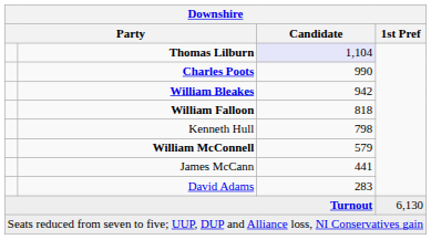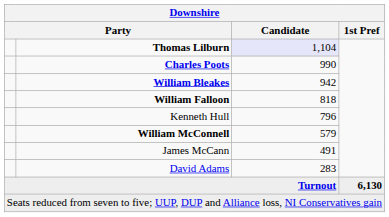 <table class="wikitable">
 <tr>
 <th colspan="4" align="center"><a href='#'>Downshire</a></th>
 </tr>
 <tr>
 <th colspan="2" align="center" width=200>Party</th>
 <th width=150>Candidate</th>
 <th width=60>1st Pref</th>
 </tr>
 <tr>
 <td></td>
 <td align="right"><strong>Thomas Lilburn</strong></td>
 <td align="right" style="background: lavender;">1,104</td>
 </tr>
 <tr>
 <td></td>
 <td align="right"><strong><a href='#'>Charles Poots</a></strong></td>
 <td align="right">990</td>
 </tr>
 <tr>
 <td></td>
 <td align="right"><strong><a href='#'>William Bleakes</a></strong></td>
 <td align="right">942</td>
 </tr>
 <tr>
 <td></td>
 <td align="right"><strong>William Falloon</strong></td>
 <td align="right">818</td>
 </tr>
 <tr>
 <td></td>
 <td align="right">Kenneth Hull</td>
-<td align="right">798</td>
+<td align="right">796</td>
 </tr>
 <tr>
 <td></td>
 <td align="right"><strong>William McConnell</strong></td>
 <td align="right">579</td>
 </tr>
 <tr>
 <td></td>
 <td align="right">James McCann</td>
-<td align="right">441</td>
+<td align="right">491</td>
 </tr>
 <tr>
 <td></td>
 <td align="right"><a href='#'>David Adams</a></td>
 <td align="right">283</td>
 </tr>
 <tr bgcolor="EEEEEE">
 <td colspan=3 align="right"><strong><a href='#'>Turnout</a></strong></td>
-<td align="right">6,130</td>
+<td align="right"><strong>6,130</strong></td>
 </tr>
 <tr bgcolor="EEEEEE">
 <td colspan=4>Seats reduced from seven to five; <a href='#'>UUP</a>, <a href='#'>DUP</a> and <a href='#'>Alliance</a> loss, <a href='#'>NI Conservatives gain</a></td>
 </tr>
 </table>
